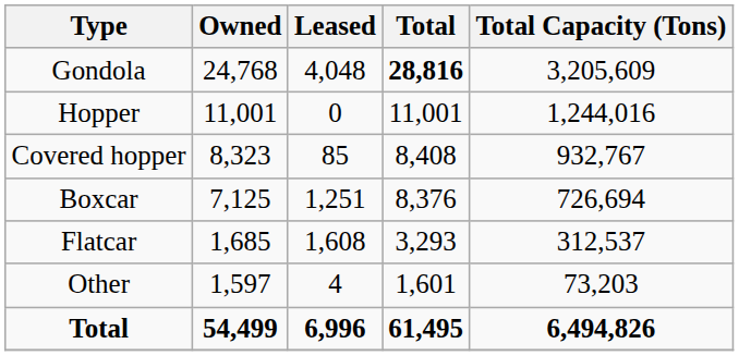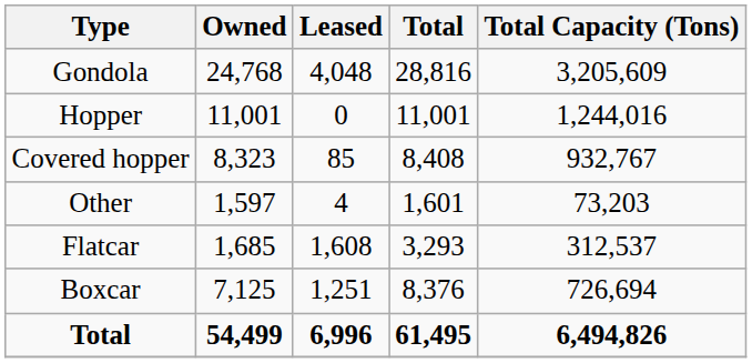 <table class="wikitable" style="text-align:center;">
 <tr>
 <th>Type</th>
 <th>Owned</th>
 <th>Leased</th>
 <th>Total</th>
 <th>Total Capacity (Tons)</th>
 </tr>
 <tr>
 <td>Gondola</td>
 <td>24,768</td>
 <td>4,048</td>
-<td><strong>28,816</strong></td>
+<td>28,816</td>
 <td>3,205,609</td>
 </tr>
 <tr>
 <td>Hopper</td>
 <td>11,001</td>
 <td>0</td>
 <td>11,001</td>
 <td>1,244,016</td>
 </tr>
 <tr>
 <td>Covered hopper</td>
 <td>8,323</td>
 <td>85</td>
 <td>8,408</td>
 <td>932,767</td>
 </tr>
 <tr>
-<td>Boxcar</td>
-<td>7,125</td>
-<td>1,251</td>
-<td>8,376</td>
-<td>726,694</td>
+<td>Other</td>
+<td>1,597</td>
+<td>4</td>
+<td>1,601</td>
+<td>73,203</td>
 </tr>
 <tr>
 <td>Flatcar</td>
 <td>1,685</td>
 <td>1,608</td>
 <td>3,293</td>
 <td>312,537</td>
 </tr>
 <tr>
-<td>Other</td>
-<td>1,597</td>
-<td>4</td>
-<td>1,601</td>
-<td>73,203</td>
+<td>Boxcar</td>
+<td>7,125</td>
+<td>1,251</td>
+<td>8,376</td>
+<td>726,694</td>
 </tr>
 <tr>
 <td><strong>Total</strong></td>
 <td><strong>54,499</strong></td>
 <td><strong>6,996</strong></td>
 <td><strong>61,495</strong></td>
 <td><strong>6,494,826</strong></td>
 </tr>
 <tr>
 </tr>
 </table>
